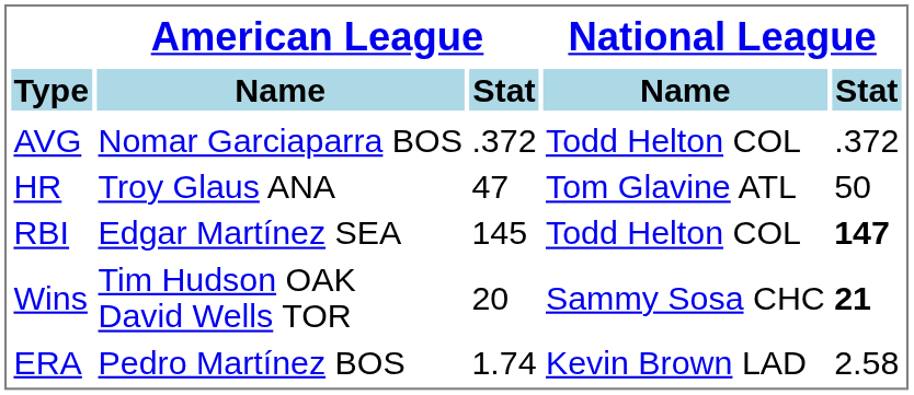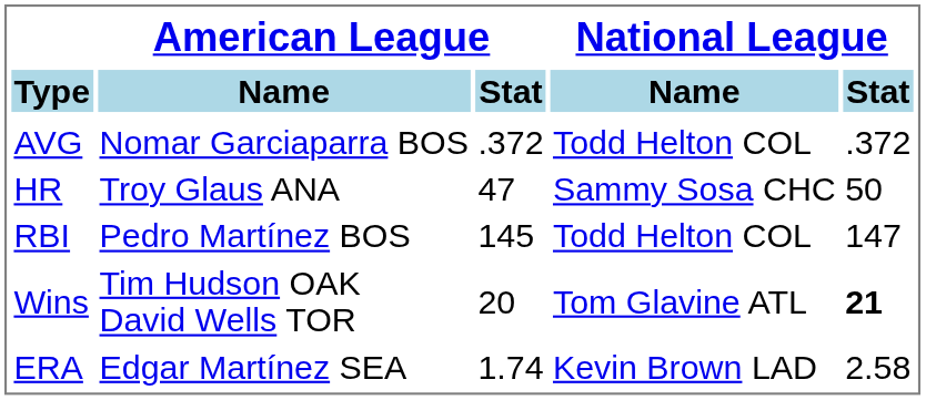 <table cellpadding="1" style="width:auto;font-size: 90%; border: 1px solid gray;">
 <tr align="center" style="font-size: larger;">
 <td> </td>
 <th colspan=2><a href='#'>American League</a></th>
 <th colspan=2><a href='#'>National League</a></th>
 </tr>
 <tr style="background:lightblue;">
 <th>Type</th>
 <th>Name</th>
 <th>Stat</th>
 <th>Name</th>
 <th>Stat</th>
 </tr>
 <tr align="center" style="vertical-align: middle;" style="background:lightblue;">
 </tr>
 <tr>
 <td><a href='#'>AVG</a></td>
 <td><a href='#'>Nomar Garciaparra</a> BOS</td>
 <td>.372</td>
 <td><a href='#'>Todd Helton</a> COL</td>
 <td>.372</td>
 </tr>
 <tr>
 <td><a href='#'>HR</a></td>
 <td><a href='#'>Troy Glaus</a> ANA</td>
 <td>47</td>
-<td><a href='#'>Tom Glavine</a> ATL</td>
+<td><a href='#'>Sammy Sosa</a> CHC</td>
 <td>50</td>
 </tr>
 <tr>
 <td><a href='#'>RBI</a></td>
-<td><a href='#'>Edgar Martínez</a> SEA</td>
+<td><a href='#'>Pedro Martínez</a> BOS</td>
 <td>145</td>
 <td><a href='#'>Todd Helton</a> COL</td>
-<td><strong>147</strong></td>
+<td>147</td>
 </tr>
 <tr>
 <td><a href='#'>Wins</a></td>
 <td><a href='#'>Tim Hudson</a> OAK<br><a href='#'>David Wells</a> TOR</td>
 <td>20</td>
-<td><a href='#'>Sammy Sosa</a> CHC</td>
+<td><a href='#'>Tom Glavine</a> ATL</td>
 <td><strong>21</strong></td>
 </tr>
 <tr>
 <td><a href='#'>ERA</a></td>
-<td><a href='#'>Pedro Martínez</a> BOS</td>
+<td><a href='#'>Edgar Martínez</a> SEA</td>
 <td>1.74</td>
 <td><a href='#'>Kevin Brown</a> LAD</td>
 <td>2.58</td>
 </tr>
 </table>
